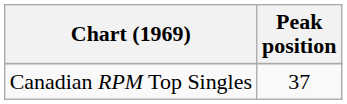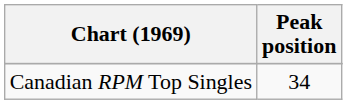 <table class="wikitable sortable">
 <tr>
 <th align="left">Chart (1969)</th>
 <th align="center">Peak<br>position</th>
 </tr>
 <tr>
 </tr>
 <tr>
 <td align="left">Canadian <em>RPM</em> Top Singles</td>
-<td align="center">37</td>
+<td align="center">34</td>
 </tr>
 </table>
